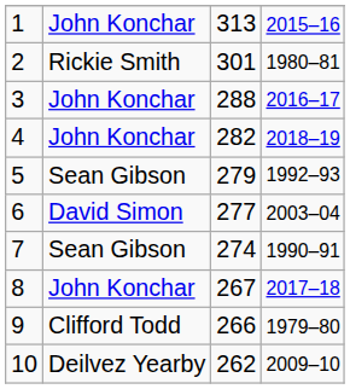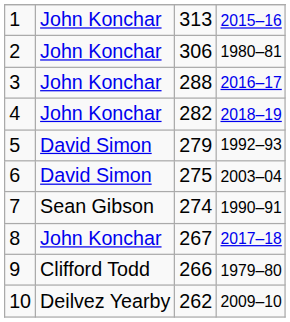 <table class="wikitable">
 <tr>
 </tr>
 <tr>
 <td>1</td>
 <td><a href='#'>John Konchar</a></td>
 <td>313</td>
 <td style="font-size:80%;"><a href='#'>2015–16</a></td>
 </tr>
 <tr>
 <td>2</td>
-<td>Rickie Smith</td>
-<td>301</td>
+<td><a href='#'>John Konchar</a></td>
+<td>306</td>
 <td style="font-size:80%;">1980–81</td>
 </tr>
 <tr>
 <td>3</td>
 <td><a href='#'>John Konchar</a></td>
 <td>288</td>
 <td style="font-size:80%;"><a href='#'>2016–17</a></td>
 </tr>
 <tr>
 <td>4</td>
 <td><a href='#'>John Konchar</a></td>
 <td>282</td>
 <td style="font-size:80%;"><a href='#'>2018–19</a></td>
 </tr>
 <tr>
 <td>5</td>
-<td>Sean Gibson</td>
+<td><a href='#'>David Simon</a></td>
 <td>279</td>
 <td style="font-size:80%;">1992–93</td>
 </tr>
 <tr>
 <td>6</td>
 <td><a href='#'>David Simon</a></td>
-<td>277</td>
+<td>275</td>
 <td style="font-size:80%;">2003–04</td>
 </tr>
 <tr>
 <td>7</td>
 <td>Sean Gibson</td>
 <td>274</td>
 <td style="font-size:80%;">1990–91</td>
 </tr>
 <tr>
 <td>8</td>
 <td><a href='#'>John Konchar</a></td>
 <td>267</td>
 <td style="font-size:80%;"><a href='#'>2017–18</a></td>
 </tr>
 <tr>
 <td>9</td>
 <td>Clifford Todd</td>
 <td>266</td>
 <td style="font-size:80%;">1979–80</td>
 </tr>
 <tr>
 <td>10</td>
 <td>Deilvez Yearby</td>
 <td>262</td>
 <td style="font-size:80%;">2009–10</td>
 </tr>
 </table>
